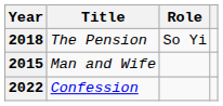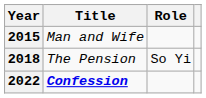 <table class="wikitable plainrowheaders sortable">
 <tr>
 <th scope="col">Year</th>
 <th scope="col">Title</th>
 <th scope="col">Role</th>
 <th scope="col" class="unsortable"></th>
 </tr>
 <tr>
+<th scope="row">2015</th>
+<td><em>Man and Wife</em></td>
+<td></td>
+<td style="text-align:center"></td>
+</tr>
+<tr>
 <th scope="row">2018</th>
 <td><em>The Pension</em></td>
 <td>So Yi</td>
 <td style="text-align:center"></td>
 </tr>
 <tr>
-<th scope="row">2015</th>
-<td><em>Man and Wife</em></td>
-<td></td>
-<td style="text-align:center"></td>
-</tr>
-<tr>
 <th scope="row">2022</th>
-<td><em><a href='#'>Confession</a></em></td>
+<td><strong><em><a href='#'>Confession</a></em></strong></td>
 <td></td>
 <td style="text-align:center"></td>
 </tr>
 </table>
